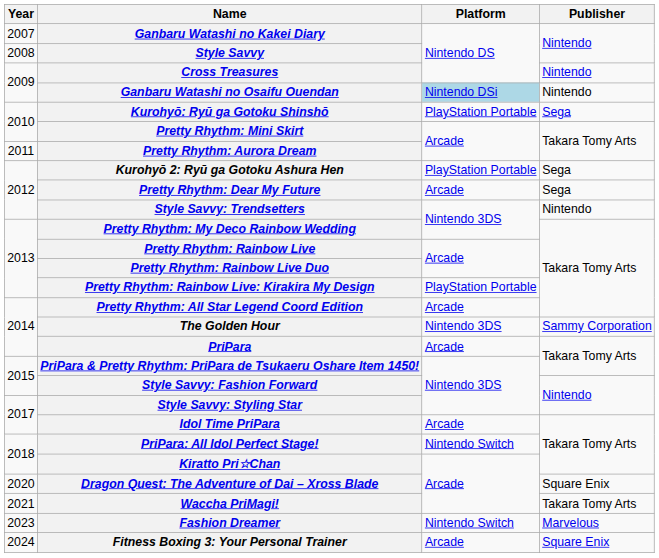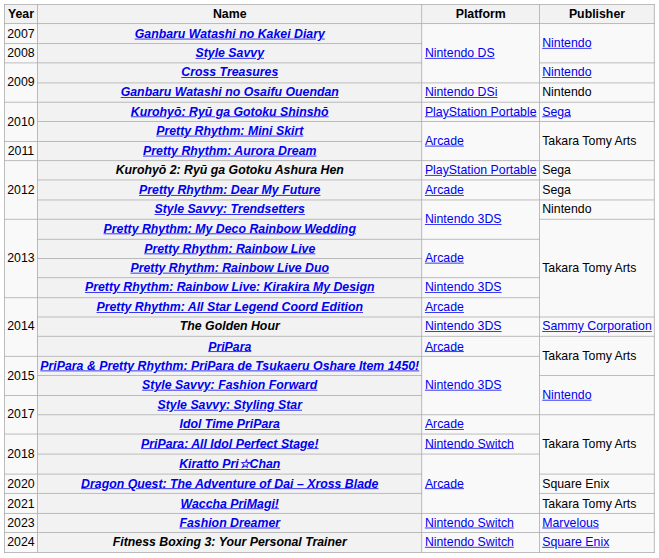 <table class="wikitable sortable plainrowheaders">
 <tr>
 <th scope="col">Year</th>
 <th scope="col">Name</th>
 <th scope="col">Platform</th>
 <th scope="col">Publisher</th>
 </tr>
 <tr>
 <td style="text-align: center;">2007</td>
 <th scope="row"><em><a href='#'>Ganbaru Watashi no Kakei Diary</a></em></th>
 <td rowspan="3"><a href='#'>Nintendo DS</a></td>
 <td rowspan="2"><a href='#'>Nintendo</a></td>
 </tr>
 <tr>
 <td style="text-align: center;">2008</td>
 <th scope="row"><em><a href='#'>Style Savvy</a></em></th>
 </tr>
 <tr>
 <td rowspan="2" style="text-align: center;">2009</td>
 <th scope="row"><em><a href='#'>Cross Treasures</a></em></th>
 <td><a href='#'>Nintendo</a></td>
 </tr>
 <tr>
 <th scope="row"><em><a href='#'>Ganbaru Watashi no Osaifu Ouendan</a></em></th>
-<td style="background: lightblue;"><a href='#'>Nintendo DSi</a></td>
+<td><a href='#'>Nintendo DSi</a></td>
 <td>Nintendo</td>
 </tr>
 <tr>
 <td rowspan="2" style="text-align: center;">2010</td>
 <th scope="row"><em><a href='#'>Kurohyō: Ryū ga Gotoku Shinshō</a></em></th>
 <td><a href='#'>PlayStation Portable</a></td>
 <td><a href='#'>Sega</a></td>
 </tr>
 <tr>
 <th scope="row"><em><a href='#'>Pretty Rhythm: Mini Skirt</a></em></th>
 <td rowspan="2"><a href='#'>Arcade</a></td>
 <td rowspan="2">Takara Tomy Arts</td>
 </tr>
 <tr>
 <td style="text-align: center;">2011</td>
 <th scope="row"><em><a href='#'>Pretty Rhythm: Aurora Dream</a></em></th>
 </tr>
 <tr>
 <td rowspan="3" style="text-align: center;">2012</td>
 <th scope="row"><em>Kurohyō 2: Ryū ga Gotoku Ashura Hen</em></th>
 <td><a href='#'>PlayStation Portable</a></td>
 <td>Sega</td>
 </tr>
 <tr>
 <th scope="row"><em><a href='#'>Pretty Rhythm: Dear My Future</a></em></th>
 <td><a href='#'>Arcade</a></td>
 <td>Sega</td>
 </tr>
 <tr>
 <th scope="row"><em><a href='#'>Style Savvy: Trendsetters</a></em></th>
 <td rowspan="2"><a href='#'>Nintendo 3DS</a></td>
 <td>Nintendo</td>
 </tr>
 <tr>
 <td rowspan="4" style="text-align: center;">2013</td>
 <th scope="row"><em><a href='#'>Pretty Rhythm: My Deco Rainbow Wedding</a></em></th>
 <td rowspan="5">Takara Tomy Arts</td>
 </tr>
 <tr>
 <th scope="row"><em><a href='#'>Pretty Rhythm: Rainbow Live</a></em></th>
 <td rowspan="2"><a href='#'>Arcade</a></td>
 </tr>
 <tr>
 <th scope="row"><em><a href='#'>Pretty Rhythm: Rainbow Live Duo</a></em></th>
 </tr>
 <tr>
 <th scope="row"><em><a href='#'>Pretty Rhythm: Rainbow Live: Kirakira My Design</a></em></th>
-<td><a href='#'>PlayStation Portable</a></td>
+<td><a href='#'>Nintendo 3DS</a></td>
 </tr>
 <tr>
 <td rowspan="3" style="text-align: center;">2014</td>
 <th scope="row"><em><a href='#'>Pretty Rhythm: All Star Legend Coord Edition</a></em></th>
 <td><a href='#'>Arcade</a></td>
 </tr>
 <tr>
 <th scope="row"><em>The Golden Hour</em></th>
 <td><a href='#'>Nintendo 3DS</a></td>
 <td><a href='#'>Sammy Corporation</a></td>
 </tr>
 <tr>
 <th scope="row"><em><a href='#'>PriPara</a></em></th>
 <td><a href='#'>Arcade</a></td>
 <td rowspan="2">Takara Tomy Arts</td>
 </tr>
 <tr>
 <td rowspan="2" style="text-align: center;">2015</td>
 <th scope="row"><em><a href='#'>PriPara & Pretty Rhythm: PriPara de Tsukaeru Oshare Item 1450!</a></em></th>
 <td rowspan="3"><a href='#'>Nintendo 3DS</a></td>
 </tr>
 <tr>
 <th scope="row"><em><a href='#'>Style Savvy: Fashion Forward</a></em></th>
 <td rowspan="2"><a href='#'>Nintendo</a></td>
 </tr>
 <tr>
 <td rowspan="2" style="text-align: center;">2017</td>
 <th scope="row"><em><a href='#'>Style Savvy: Styling Star</a></em></th>
 </tr>
 <tr>
 <th scope="row"><em><a href='#'>Idol Time PriPara</a></em></th>
 <td><a href='#'>Arcade</a></td>
 <td rowspan="3">Takara Tomy Arts</td>
 </tr>
 <tr>
 <td rowspan="2" style="text-align: center;">2018</td>
 <th scope="row"><em><a href='#'>PriPara: All Idol Perfect Stage!</a></em></th>
 <td><a href='#'>Nintendo Switch</a></td>
 </tr>
 <tr>
 <th scope="row"><em><a href='#'>Kiratto Pri☆Chan</a></em></th>
 <td rowspan="3"><a href='#'>Arcade</a></td>
 </tr>
 <tr>
 <td rowspan="1" style="text-align: center;">2020</td>
 <th scope="row"><em><a href='#'>Dragon Quest: The Adventure of Dai – Xross Blade</a></em></th>
 <td>Square Enix</td>
 </tr>
 <tr>
 <td rowspan="1" style="text-align: center;">2021</td>
 <th scope="row"><em><a href='#'>Waccha PriMagi!</a></em></th>
 <td>Takara Tomy Arts</td>
 </tr>
 <tr>
 <td rowspan="1" style="text-align: center;">2023</td>
 <th scope="row"><em><a href='#'>Fashion Dreamer</a></em></th>
 <td><a href='#'>Nintendo Switch</a></td>
 <td><a href='#'>Marvelous</a></td>
 </tr>
 <tr>
 <td rowspan="1" style="text-align: center;">2024</td>
 <th scope="row"><em>Fitness Boxing 3: Your Personal Trainer</em></th>
-<td><a href='#'>Arcade</a></td>
+<td><a href='#'>Nintendo Switch</a></td>
 <td><a href='#'>Square Enix</a></td>
 </tr>
 </table>
